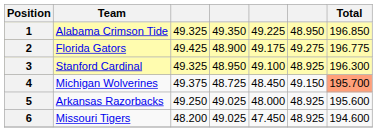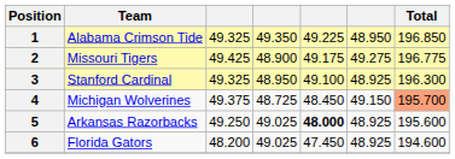 <table class="wikitable sortable" style="text-align:center; font-size:95%">
 <tr>
 <th scope=col>Position</th>
 <th scope=col>Team</th>
 <th scope=col></th>
 <th scope=col></th>
 <th scope=col></th>
 <th scope=col></th>
 <th scope=col>Total</th>
 </tr>
 <tr bgcolor=fffcaf>
 <th scope=row>1</th>
 <td align=left><a href='#'>Alabama Crimson Tide</a></td>
 <td>49.325</td>
 <td>49.350</td>
 <td>49.225</td>
 <td>48.950</td>
 <td>196.850</td>
 </tr>
 <tr bgcolor=fffcaf>
 <th scope=row>2</th>
-<td align=left><a href='#'>Florida Gators</a></td>
+<td align=left><a href='#'>Missouri Tigers</a></td>
 <td>49.425</td>
 <td>48.900</td>
 <td>49.175</td>
 <td>49.275</td>
 <td>196.775</td>
 </tr>
 <tr bgcolor=fffcaf>
 <th scope=row>3</th>
 <td align=left><a href='#'>Stanford Cardinal</a></td>
 <td>49.325</td>
 <td>48.950</td>
 <td>49.100</td>
 <td>48.925</td>
 <td>196.300</td>
 </tr>
 <tr>
 <th scope=row>4</th>
 <td align=left><a href='#'>Michigan Wolverines</a></td>
 <td>49.375</td>
 <td>48.725</td>
 <td>48.450</td>
 <td>49.150</td>
 <td style="background: lightsalmon;">195.700</td>
 </tr>
 <tr>
 <th scope=row>5</th>
 <td align=left><a href='#'>Arkansas Razorbacks</a></td>
 <td>49.250</td>
 <td>49.025</td>
-<td>48.000</td>
+<td><strong>48.000</strong></td>
 <td>48.925</td>
 <td>195.600</td>
 </tr>
 <tr>
 <th scope=row>6</th>
-<td align=left><a href='#'>Missouri Tigers</a></td>
+<td align=left><a href='#'>Florida Gators</a></td>
 <td>48.200</td>
 <td>49.025</td>
 <td>47.450</td>
 <td>48.925</td>
 <td>194.600</td>
 </tr>
 <tr>
 </tr>
 </table>
